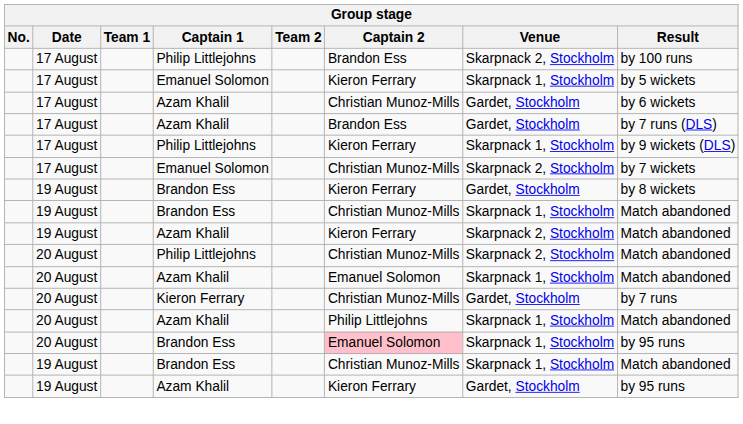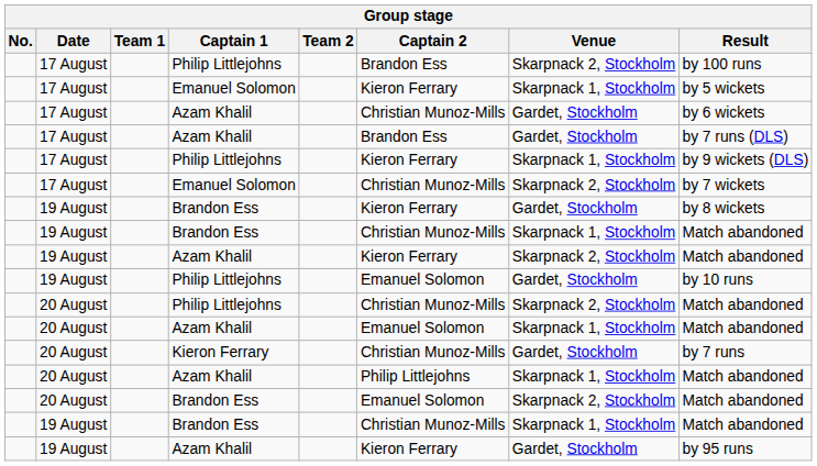 <table class="wikitable">
 <tr>
 <th colspan="8">Group stage</th>
 </tr>
 <tr>
 <th>No.</th>
 <th>Date</th>
 <th>Team 1</th>
 <th>Captain 1</th>
 <th>Team 2</th>
 <th>Captain 2</th>
 <th>Venue</th>
 <th>Result</th>
 </tr>
 <tr>
 <td></td>
 <td>17 August</td>
 <td></td>
 <td>Philip Littlejohns</td>
 <td></td>
 <td>Brandon Ess</td>
 <td>Skarpnack 2, <a href='#'>Stockholm</a></td>
 <td> by 100 runs</td>
 </tr>
 <tr>
 <td></td>
 <td>17 August</td>
 <td></td>
 <td>Emanuel Solomon</td>
 <td></td>
 <td>Kieron Ferrary</td>
 <td>Skarpnack 1, <a href='#'>Stockholm</a></td>
 <td> by 5 wickets</td>
 </tr>
 <tr>
 <td></td>
 <td>17 August</td>
 <td></td>
 <td>Azam Khalil</td>
 <td></td>
 <td>Christian Munoz-Mills</td>
 <td>Gardet, <a href='#'>Stockholm</a></td>
 <td> by 6 wickets</td>
 </tr>
 <tr>
 <td></td>
 <td>17 August</td>
 <td></td>
 <td>Azam Khalil</td>
 <td></td>
 <td>Brandon Ess</td>
 <td>Gardet, <a href='#'>Stockholm</a></td>
 <td> by 7 runs (<a href='#'>DLS</a>)</td>
 </tr>
 <tr>
 <td></td>
 <td>17 August</td>
 <td></td>
 <td>Philip Littlejohns</td>
 <td></td>
 <td>Kieron Ferrary</td>
 <td>Skarpnack 1, <a href='#'>Stockholm</a></td>
 <td> by 9 wickets (<a href='#'>DLS</a>)</td>
 </tr>
 <tr>
 <td></td>
 <td>17 August</td>
 <td></td>
 <td>Emanuel Solomon</td>
 <td></td>
 <td>Christian Munoz-Mills</td>
 <td>Skarpnack 2, <a href='#'>Stockholm</a></td>
 <td> by 7 wickets</td>
 </tr>
 <tr>
 <td></td>
 <td>19 August</td>
 <td></td>
 <td>Brandon Ess</td>
 <td></td>
 <td>Kieron Ferrary</td>
 <td>Gardet, <a href='#'>Stockholm</a></td>
 <td> by 8 wickets</td>
 </tr>
 <tr>
 <td></td>
 <td>19 August</td>
 <td></td>
 <td>Brandon Ess</td>
 <td></td>
 <td>Christian Munoz-Mills</td>
 <td>Skarpnack 1, <a href='#'>Stockholm</a></td>
 <td>Match abandoned</td>
 </tr>
 <tr>
 <td></td>
 <td>19 August</td>
 <td></td>
 <td>Azam Khalil</td>
 <td></td>
 <td>Kieron Ferrary</td>
 <td>Skarpnack 2, <a href='#'>Stockholm</a></td>
 <td>Match abandoned</td>
 </tr>
 <tr>
 <td></td>
+<td>19 August</td>
+<td></td>
+<td>Philip Littlejohns</td>
+<td></td>
+<td>Emanuel Solomon</td>
+<td>Gardet, <a href='#'>Stockholm</a></td>
+<td> by 10 runs</td>
+</tr>
+<tr>
+<td></td>
 <td>20 August</td>
 <td></td>
 <td>Philip Littlejohns</td>
 <td></td>
 <td>Christian Munoz-Mills</td>
 <td>Skarpnack 2, <a href='#'>Stockholm</a></td>
 <td>Match abandoned</td>
 </tr>
 <tr>
 <td></td>
 <td>20 August</td>
 <td></td>
 <td>Azam Khalil</td>
 <td></td>
 <td>Emanuel Solomon</td>
 <td>Skarpnack 1, <a href='#'>Stockholm</a></td>
 <td>Match abandoned</td>
 </tr>
 <tr>
 <td></td>
 <td>20 August</td>
 <td></td>
 <td>Kieron Ferrary</td>
 <td></td>
 <td>Christian Munoz-Mills</td>
 <td>Gardet, <a href='#'>Stockholm</a></td>
 <td> by 7 runs</td>
 </tr>
 <tr>
 <td></td>
 <td>20 August</td>
 <td></td>
 <td>Azam Khalil</td>
 <td></td>
 <td>Philip Littlejohns</td>
 <td>Skarpnack 1, <a href='#'>Stockholm</a></td>
 <td>Match abandoned</td>
 </tr>
 <tr>
 <td></td>
 <td>20 August</td>
 <td></td>
 <td>Brandon Ess</td>
 <td></td>
-<td style="background: pink;">Emanuel Solomon</td>
-<td>Skarpnack 1, <a href='#'>Stockholm</a></td>
-<td> by 95 runs</td>
+<td>Emanuel Solomon</td>
+<td>Skarpnack 2, <a href='#'>Stockholm</a></td>
+<td>Match abandoned</td>
 </tr>
 <tr>
 <td></td>
 <td>19 August</td>
 <td></td>
 <td>Brandon Ess</td>
 <td></td>
 <td>Christian Munoz-Mills</td>
 <td>Skarpnack 1, <a href='#'>Stockholm</a></td>
 <td>Match abandoned</td>
 </tr>
 <tr>
 <td></td>
 <td>19 August</td>
 <td></td>
 <td>Azam Khalil</td>
 <td></td>
 <td>Kieron Ferrary</td>
 <td>Gardet, <a href='#'>Stockholm</a></td>
 <td> by 95 runs</td>
 </tr>
 </table>
